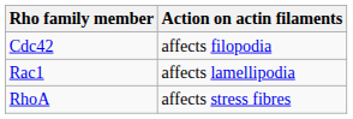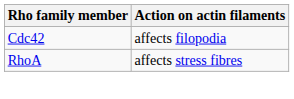 <table class="wikitable">
 <tr>
 <th>Rho family member</th>
 <th>Action on actin filaments</th>
 </tr>
 <tr>
 <td><a href='#'>Cdc42</a></td>
 <td>affects <a href='#'>filopodia</a></td>
 </tr>
 <tr>
-<td><a href='#'>Rac1</a></td>
-<td>affects <a href='#'>lamellipodia</a></td>
-</tr>
-<tr>
 <td><a href='#'>RhoA</a></td>
 <td>affects <a href='#'>stress fibres</a></td>
 </tr>
 </table>
